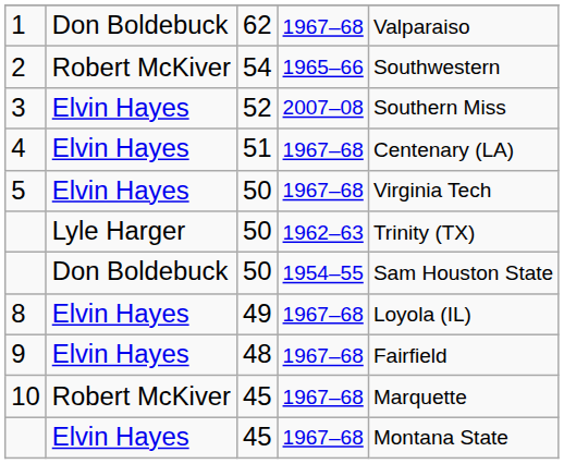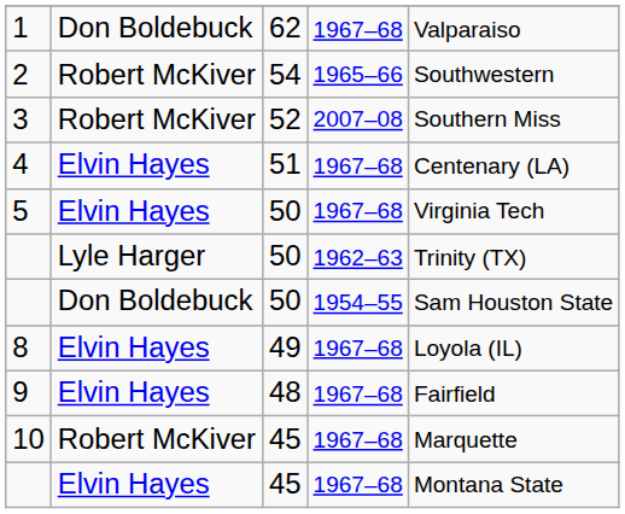 <table class="wikitable">
 <tr>
 </tr>
 <tr>
 <td>1</td>
 <td>Don Boldebuck</td>
 <td>62</td>
 <td style="font-size:80%;"><a href='#'>1967–68</a></td>
 <td style="font-size:80%;">Valparaiso</td>
 </tr>
 <tr>
 <td>2</td>
 <td>Robert McKiver</td>
 <td>54</td>
 <td style="font-size:80%;"><a href='#'>1965–66</a></td>
 <td style="font-size:80%;">Southwestern</td>
 </tr>
 <tr>
 <td>3</td>
-<td><a href='#'>Elvin Hayes</a></td>
+<td>Robert McKiver</td>
 <td>52</td>
 <td style="font-size:80%;"><a href='#'>2007–08</a></td>
 <td style="font-size:80%;">Southern Miss</td>
 </tr>
 <tr>
 <td>4</td>
 <td><a href='#'>Elvin Hayes</a></td>
 <td>51</td>
 <td style="font-size:80%;"><a href='#'>1967–68</a></td>
 <td style="font-size:80%;">Centenary (LA)</td>
 </tr>
 <tr>
 <td>5</td>
 <td><a href='#'>Elvin Hayes</a></td>
 <td>50</td>
 <td style="font-size:80%;"><a href='#'>1967–68</a></td>
 <td style="font-size:80%;">Virginia Tech</td>
 </tr>
 <tr>
 <td></td>
 <td>Lyle Harger</td>
 <td>50</td>
 <td style="font-size:80%;"><a href='#'>1962–63</a></td>
 <td style="font-size:80%;">Trinity (TX)</td>
 </tr>
 <tr>
 <td></td>
 <td>Don Boldebuck</td>
 <td>50</td>
 <td style="font-size:80%;"><a href='#'>1954–55</a></td>
 <td style="font-size:80%;">Sam Houston State</td>
 </tr>
 <tr>
 <td>8</td>
 <td><a href='#'>Elvin Hayes</a></td>
 <td>49</td>
 <td style="font-size:80%;"><a href='#'>1967–68</a></td>
 <td style="font-size:80%;">Loyola (IL)</td>
 </tr>
 <tr>
 <td>9</td>
 <td><a href='#'>Elvin Hayes</a></td>
 <td>48</td>
 <td style="font-size:80%;"><a href='#'>1967–68</a></td>
 <td style="font-size:80%;">Fairfield</td>
 </tr>
 <tr>
 <td>10</td>
 <td>Robert McKiver</td>
 <td>45</td>
 <td style="font-size:80%;"><a href='#'>1967–68</a></td>
 <td style="font-size:80%;">Marquette</td>
 </tr>
 <tr>
 <td></td>
 <td><a href='#'>Elvin Hayes</a></td>
 <td>45</td>
 <td style="font-size:80%;"><a href='#'>1967–68</a></td>
 <td style="font-size:80%;">Montana State</td>
 </tr>
 </table>
